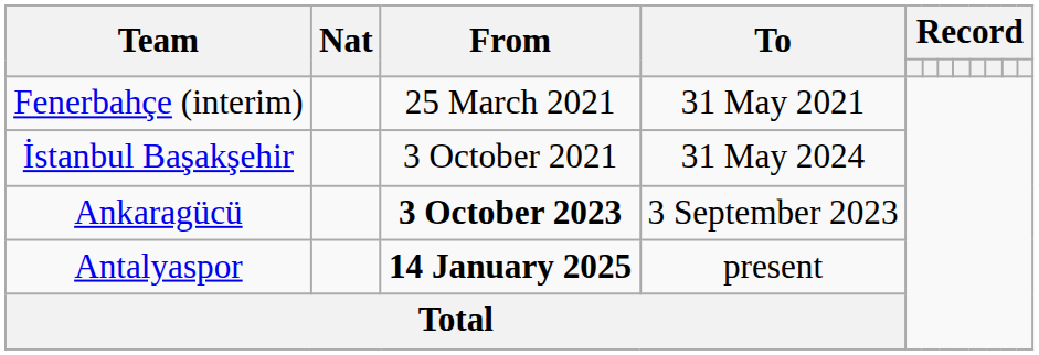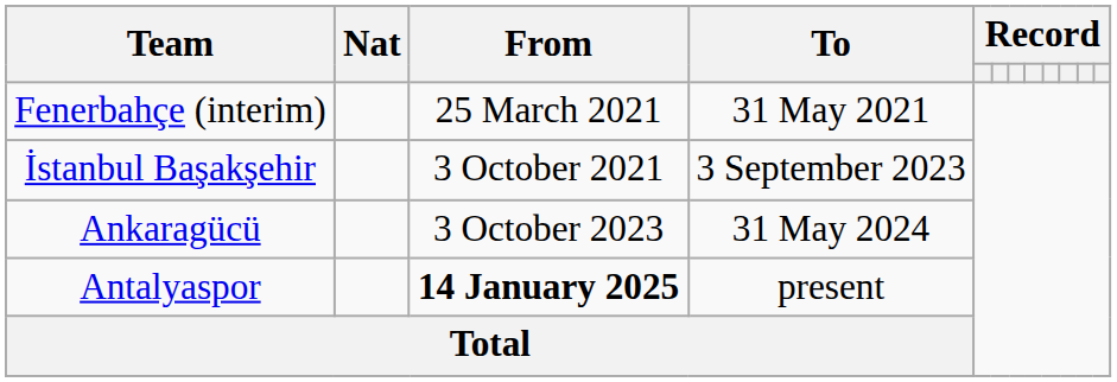 <table class="wikitable" style="text-align: center">
 <tr>
 <th rowspan="2">Team</th>
 <th rowspan="2">Nat</th>
 <th rowspan="2">From</th>
 <th rowspan="2">To</th>
 <th colspan="8">Record</th>
 </tr>
 <tr>
 <th></th>
 <th></th>
 <th></th>
 <th></th>
 <th></th>
 <th></th>
 <th></th>
 <th></th>
 </tr>
 <tr>
 <td><a href='#'>Fenerbahçe</a> (interim)</td>
 <td></td>
 <td>25 March 2021</td>
 <td>31 May 2021<br></td>
 </tr>
 <tr>
 <td><a href='#'>İstanbul Başakşehir</a></td>
 <td></td>
 <td>3 October 2021</td>
-<td>31 May 2024<br></td>
+<td>3 September 2023<br></td>
 </tr>
 <tr>
 <td><a href='#'>Ankaragücü</a></td>
 <td></td>
-<td><strong>3 October 2023</strong></td>
-<td>3 September 2023<br></td>
+<td>3 October 2023</td>
+<td>31 May 2024<br></td>
 </tr>
 <tr>
 <td><a href='#'>Antalyaspor</a></td>
 <td></td>
 <td><strong>14 January 2025</strong></td>
 <td>present<br></td>
 </tr>
 <tr>
 <th colspan="4">Total<br></th>
 </tr>
 </table>
